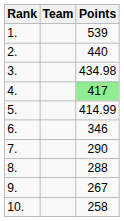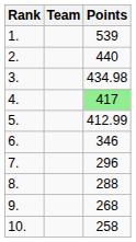 <table class="wikitable sortable">
 <tr>
 <th>Rank</th>
 <th>Team</th>
 <th>Points</th>
 </tr>
 <tr>
 <td>1.</td>
 <td></td>
 <td align=center>539</td>
 </tr>
 <tr>
 <td>2.</td>
 <td></td>
 <td align=center>440</td>
 </tr>
 <tr>
 <td>3.</td>
 <td></td>
 <td align=center>434.98</td>
 </tr>
 <tr>
 <td>4.</td>
 <td></td>
 <td align=center style="background: lightgreen;">417</td>
 </tr>
 <tr>
 <td>5.</td>
 <td></td>
-<td align=center>414.99</td>
+<td align=center>412.99</td>
 </tr>
 <tr>
 <td>6.</td>
 <td></td>
 <td align=center>346</td>
 </tr>
 <tr>
 <td>7.</td>
 <td></td>
-<td align=center>290</td>
+<td align=center>296</td>
 </tr>
 <tr>
 <td>8.</td>
 <td></td>
 <td align=center>288</td>
 </tr>
 <tr>
 <td>9.</td>
 <td></td>
-<td align=center>267</td>
+<td align=center>268</td>
 </tr>
 <tr>
 <td>10.</td>
 <td></td>
 <td align=center>258</td>
 </tr>
 </table>
